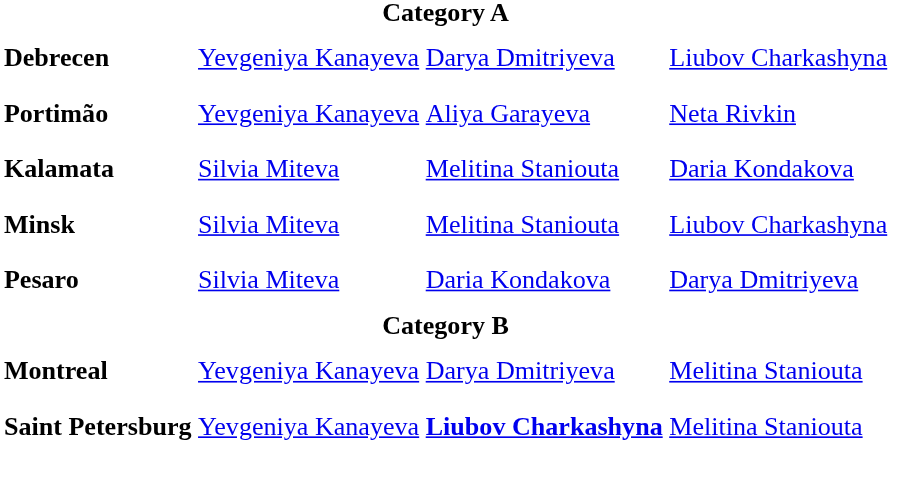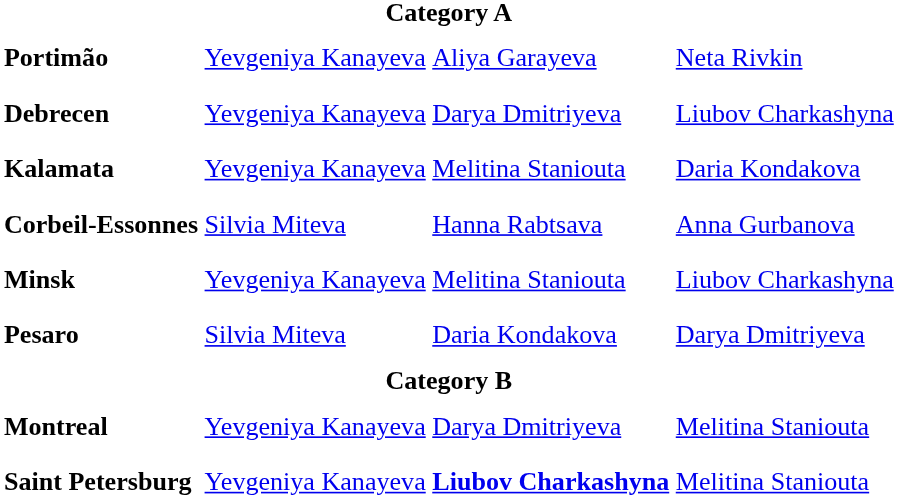 <table>
 <tr>
 <td colspan="4" style="text-align:center;"><strong>Category A</strong></td>
+</tr>
+<tr>
+<th scope=row style="text-align:left">Portimão </th>
+<td style="height:30px;"> <a href='#'>Yevgeniya Kanayeva</a></td>
+<td style="height:30px;"> <a href='#'>Aliya Garayeva</a></td>
+<td style="height:30px;"> <a href='#'>Neta Rivkin</a></td>
 </tr>
 <tr>
 <th scope=row style="text-align:left">Debrecen </th>
 <td style="height:30px;"> <a href='#'>Yevgeniya Kanayeva</a></td>
 <td style="height:30px;"> <a href='#'>Darya Dmitriyeva</a></td>
 <td style="height:30px;"> <a href='#'>Liubov Charkashyna</a></td>
 </tr>
 <tr>
-<th scope=row style="text-align:left">Portimão </th>
+<th scope=row style="text-align:left">Kalamata </th>
 <td style="height:30px;"> <a href='#'>Yevgeniya Kanayeva</a></td>
-<td style="height:30px;"> <a href='#'>Aliya Garayeva</a></td>
-<td style="height:30px;"> <a href='#'>Neta Rivkin</a></td>
-</tr>
-<tr>
-<th scope=row style="text-align:left">Kalamata </th>
-<td style="height:30px;"> <a href='#'>Silvia Miteva</a></td>
 <td style="height:30px;"> <a href='#'>Melitina Staniouta</a></td>
 <td style="height:30px;"> <a href='#'>Daria Kondakova</a></td>
 </tr>
 <tr>
+<th scope=row style="text-align:left">Corbeil-Essonnes </th>
+<td style="height:30px;"> <a href='#'>Silvia Miteva</a></td>
+<td style="height:30px;"> <a href='#'>Hanna Rabtsava</a></td>
+<td style="height:30px;"> <a href='#'>Anna Gurbanova</a></td>
+</tr>
+<tr>
 <th scope=row style="text-align:left">Minsk </th>
-<td style="height:30px;"> <a href='#'>Silvia Miteva</a></td>
+<td style="height:30px;"> <a href='#'>Yevgeniya Kanayeva</a></td>
 <td style="height:30px;"> <a href='#'>Melitina Staniouta</a></td>
 <td style="height:30px;"> <a href='#'>Liubov Charkashyna</a></td>
 </tr>
 <tr>
 <th scope=row style="text-align:left">Pesaro </th>
 <td style="height:30px;"> <a href='#'>Silvia Miteva</a></td>
 <td style="height:30px;"> <a href='#'>Daria Kondakova</a></td>
 <td style="height:30px;"> <a href='#'>Darya Dmitriyeva</a></td>
 </tr>
 <tr>
 <td colspan="4" style="text-align:center;"><strong>Category B</strong></td>
 </tr>
 <tr>
 <th scope=row style="text-align:left">Montreal </th>
 <td style="height:30px;"> <a href='#'>Yevgeniya Kanayeva</a></td>
 <td style="height:30px;"> <a href='#'>Darya Dmitriyeva</a></td>
 <td style="height:30px;"> <a href='#'>Melitina Staniouta</a></td>
 </tr>
 <tr>
 <th scope=row style="text-align:left">Saint Petersburg </th>
 <td style="height:30px;"> <a href='#'>Yevgeniya Kanayeva</a></td>
 <td style="height:30px;"><strong> <a href='#'>Liubov Charkashyna</a></strong></td>
 <td style="height:30px;"> <a href='#'>Melitina Staniouta</a></td>
 </tr>
 </table>
